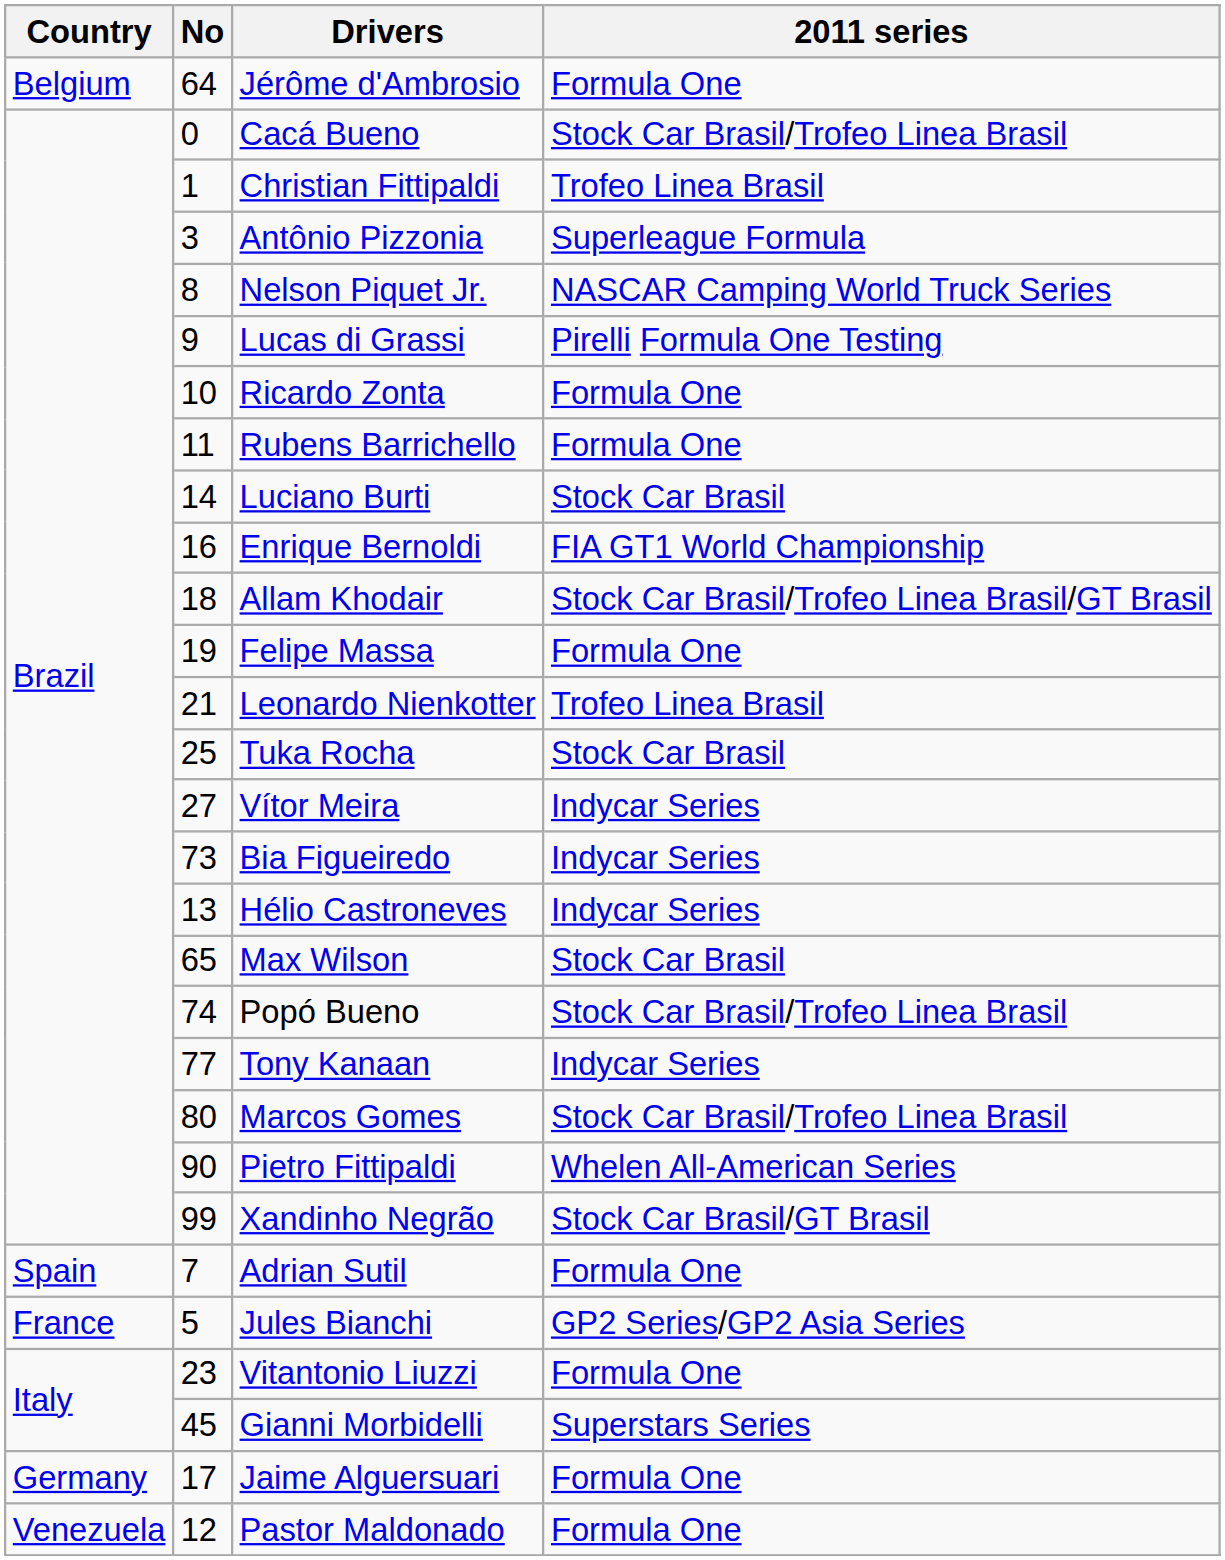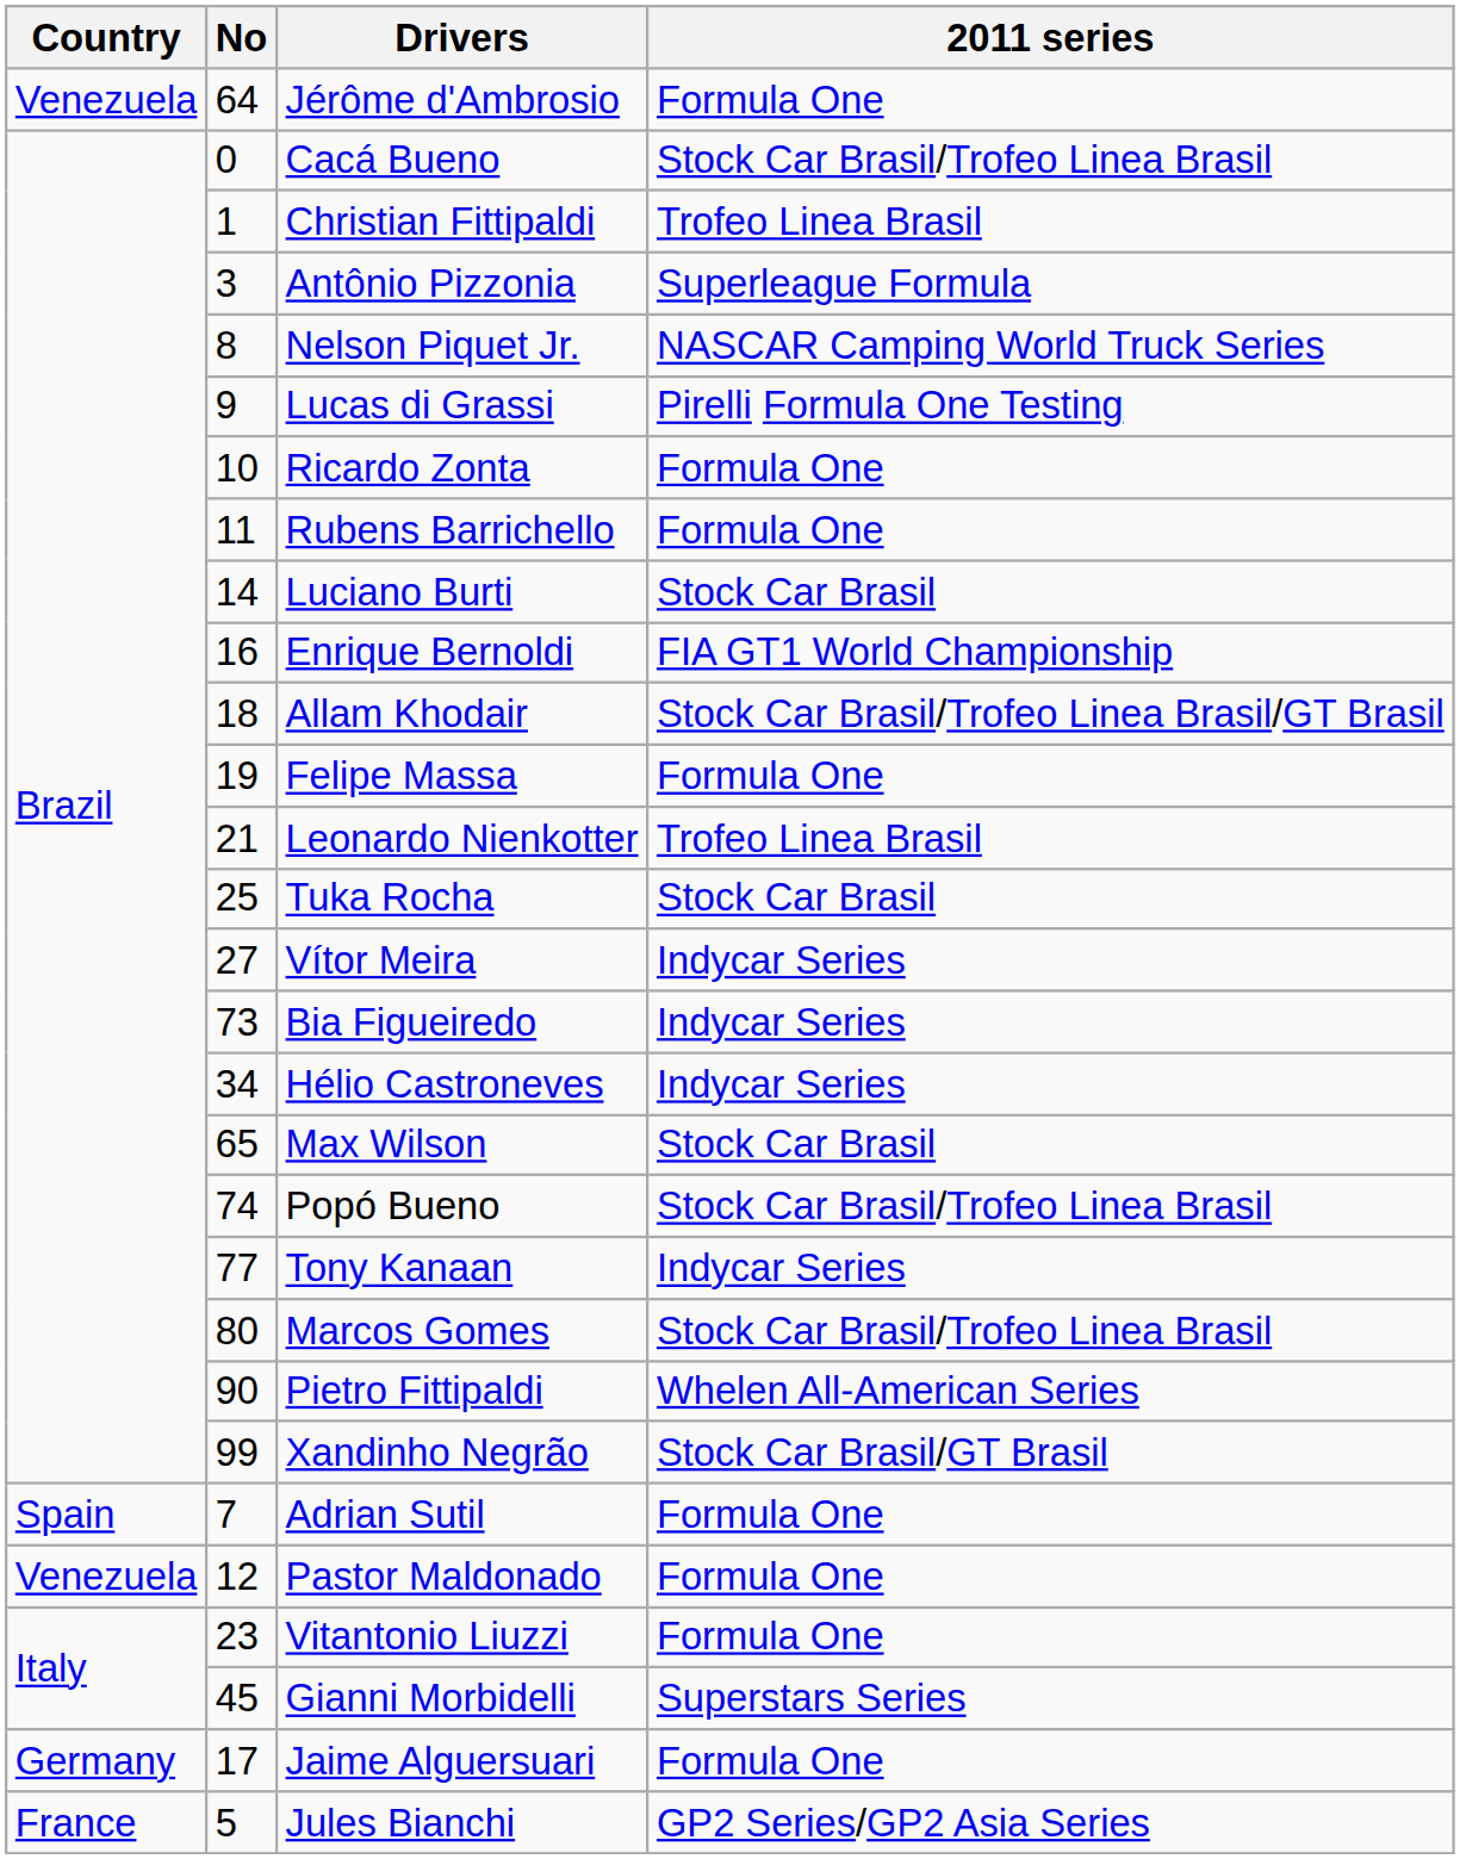 <table class="wikitable" style="font-size: 90%">
 <tr>
 <th>Country</th>
 <th>No</th>
 <th>Drivers</th>
 <th>2011 series</th>
 </tr>
 <tr>
-<td> <a href='#'>Belgium</a></td>
+<td> <a href='#'>Venezuela</a></td>
 <td>64</td>
 <td><a href='#'>Jérôme d'Ambrosio</a></td>
 <td><a href='#'>Formula One</a></td>
 </tr>
 <tr>
 <td rowspan=22> <a href='#'>Brazil</a></td>
 <td>0</td>
 <td><a href='#'>Cacá Bueno</a></td>
 <td><a href='#'>Stock Car Brasil</a>/<a href='#'>Trofeo Linea Brasil</a></td>
 </tr>
 <tr>
 <td>1</td>
 <td><a href='#'>Christian Fittipaldi</a></td>
 <td><a href='#'>Trofeo Linea Brasil</a></td>
 </tr>
 <tr>
 <td>3</td>
 <td><a href='#'>Antônio Pizzonia</a></td>
 <td><a href='#'>Superleague Formula</a></td>
 </tr>
 <tr>
 <td>8</td>
 <td><a href='#'>Nelson Piquet Jr.</a></td>
 <td><a href='#'>NASCAR Camping World Truck Series</a></td>
 </tr>
 <tr>
 <td>9</td>
 <td><a href='#'>Lucas di Grassi</a></td>
 <td><a href='#'>Pirelli</a> <a href='#'>Formula One Testing</a></td>
 </tr>
 <tr>
 <td>10</td>
 <td><a href='#'>Ricardo Zonta</a></td>
 <td><a href='#'>Formula One</a></td>
 </tr>
 <tr>
 <td>11</td>
 <td><a href='#'>Rubens Barrichello</a></td>
 <td><a href='#'>Formula One</a></td>
 </tr>
 <tr>
 <td>14</td>
 <td><a href='#'>Luciano Burti</a></td>
 <td><a href='#'>Stock Car Brasil</a></td>
 </tr>
 <tr>
 <td>16</td>
 <td><a href='#'>Enrique Bernoldi</a></td>
 <td><a href='#'>FIA GT1 World Championship</a></td>
 </tr>
 <tr>
 <td>18</td>
 <td><a href='#'>Allam Khodair</a></td>
 <td><a href='#'>Stock Car Brasil</a>/<a href='#'>Trofeo Linea Brasil</a>/<a href='#'>GT Brasil</a></td>
 </tr>
 <tr>
 <td>19</td>
 <td><a href='#'>Felipe Massa</a></td>
 <td><a href='#'>Formula One</a></td>
 </tr>
 <tr>
 <td>21</td>
 <td><a href='#'>Leonardo Nienkotter</a></td>
 <td><a href='#'>Trofeo Linea Brasil</a></td>
 </tr>
 <tr>
 <td>25</td>
 <td><a href='#'>Tuka Rocha</a></td>
 <td><a href='#'>Stock Car Brasil</a></td>
 </tr>
 <tr>
 <td>27</td>
 <td><a href='#'>Vítor Meira</a></td>
 <td><a href='#'>Indycar Series</a></td>
 </tr>
 <tr>
 <td>73</td>
 <td><a href='#'>Bia Figueiredo</a></td>
 <td><a href='#'>Indycar Series</a></td>
 </tr>
 <tr>
-<td>13</td>
+<td>34</td>
 <td><a href='#'>Hélio Castroneves</a></td>
 <td><a href='#'>Indycar Series</a></td>
 </tr>
 <tr>
 <td>65</td>
 <td><a href='#'>Max Wilson</a></td>
 <td><a href='#'>Stock Car Brasil</a></td>
 </tr>
 <tr>
 <td>74</td>
 <td>Popó Bueno</td>
 <td><a href='#'>Stock Car Brasil</a>/<a href='#'>Trofeo Linea Brasil</a></td>
 </tr>
 <tr>
 <td>77</td>
 <td><a href='#'>Tony Kanaan</a></td>
 <td><a href='#'>Indycar Series</a></td>
 </tr>
 <tr>
 <td>80</td>
 <td><a href='#'>Marcos Gomes</a></td>
 <td><a href='#'>Stock Car Brasil</a>/<a href='#'>Trofeo Linea Brasil</a></td>
 </tr>
 <tr>
 <td>90</td>
 <td><a href='#'>Pietro Fittipaldi</a></td>
 <td><a href='#'>Whelen All-American Series</a></td>
 </tr>
 <tr>
 <td>99</td>
 <td><a href='#'>Xandinho Negrão</a></td>
 <td><a href='#'>Stock Car Brasil</a>/<a href='#'>GT Brasil</a></td>
 </tr>
 <tr>
 <td> <a href='#'>Spain</a></td>
 <td>7</td>
 <td><a href='#'>Adrian Sutil</a></td>
 <td><a href='#'>Formula One</a></td>
 </tr>
 <tr>
-<td> <a href='#'>France</a></td>
-<td>5</td>
-<td><a href='#'>Jules Bianchi</a></td>
-<td><a href='#'>GP2 Series</a>/<a href='#'>GP2 Asia Series</a></td>
+<td> <a href='#'>Venezuela</a></td>
+<td>12</td>
+<td><a href='#'>Pastor Maldonado</a></td>
+<td><a href='#'>Formula One</a></td>
 </tr>
 <tr>
 <td rowspan=2> <a href='#'>Italy</a></td>
 <td>23</td>
 <td><a href='#'>Vitantonio Liuzzi</a></td>
 <td><a href='#'>Formula One</a></td>
 </tr>
 <tr>
 <td>45</td>
 <td><a href='#'>Gianni Morbidelli</a></td>
 <td><a href='#'>Superstars Series</a></td>
 </tr>
 <tr>
 <td> <a href='#'>Germany</a></td>
 <td>17</td>
 <td><a href='#'>Jaime Alguersuari</a></td>
 <td><a href='#'>Formula One</a></td>
 </tr>
 <tr>
-<td> <a href='#'>Venezuela</a></td>
-<td>12</td>
-<td><a href='#'>Pastor Maldonado</a></td>
-<td><a href='#'>Formula One</a></td>
+<td> <a href='#'>France</a></td>
+<td>5</td>
+<td><a href='#'>Jules Bianchi</a></td>
+<td><a href='#'>GP2 Series</a>/<a href='#'>GP2 Asia Series</a></td>
 </tr>
 <tr>
 </tr>
 </table>
